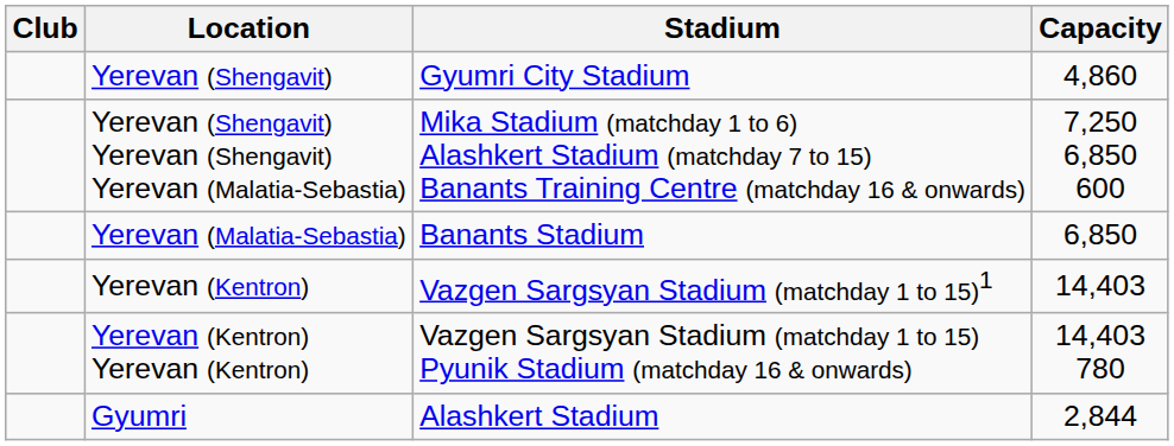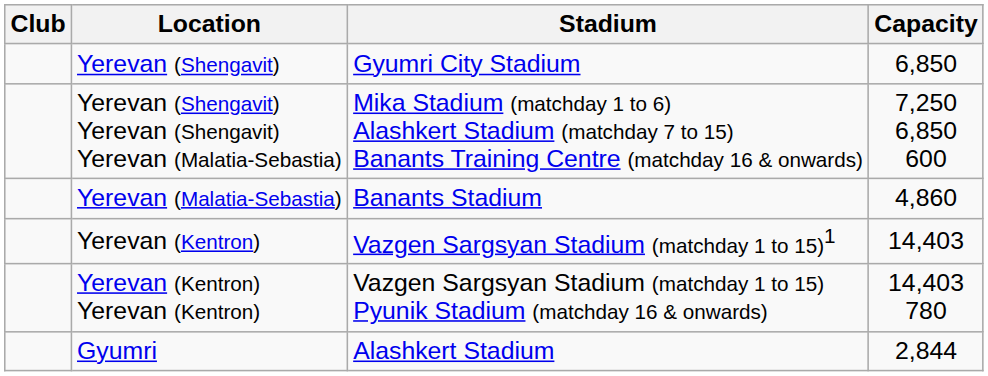 <table class="wikitable sortable">
 <tr>
 <th>Club</th>
 <th>Location</th>
 <th>Stadium</th>
 <th>Capacity</th>
 </tr>
 <tr>
 <td></td>
 <td><a href='#'>Yerevan</a> <small>(<a href='#'>Shengavit</a>)</small></td>
 <td><a href='#'>Gyumri City Stadium</a></td>
-<td style="text-align:center;">4,860</td>
+<td style="text-align:center;">6,850</td>
 </tr>
 <tr>
 <td></td>
 <td>Yerevan <small>(<a href='#'>Shengavit</a>)</small><br>Yerevan <small>(Shengavit)</small><br>Yerevan <small>(Malatia-Sebastia)</small></td>
 <td><a href='#'>Mika Stadium</a> <small>(matchday 1 to 6)</small><br><a href='#'>Alashkert Stadium</a> <small>(matchday 7 to 15)</small> <br> <a href='#'>Banants Training Centre</a> <small>(matchday 16 & onwards)</small></td>
 <td style="text-align:center;">7,250<br>6,850<br>600</td>
 </tr>
 <tr>
 <td></td>
 <td><a href='#'>Yerevan</a> <small>(<a href='#'>Malatia-Sebastia</a>)</small></td>
 <td><a href='#'>Banants Stadium</a></td>
-<td style="text-align:center;">6,850</td>
+<td style="text-align:center;">4,860</td>
 </tr>
 <tr>
 <td></td>
 <td>Yerevan <small>(<a href='#'>Kentron</a>)</small></td>
 <td><a href='#'>Vazgen Sargsyan Stadium</a> <small>(matchday 1 to 15)</small><sup>1</sup></td>
 <td style="text-align:center;">14,403</td>
 </tr>
 <tr>
 <td></td>
 <td><a href='#'>Yerevan</a> <small>(Kentron)</small> <br> Yerevan <small>(Kentron)</small></td>
 <td>Vazgen Sargsyan Stadium <small>(matchday 1 to 15)</small> <br> <a href='#'>Pyunik Stadium</a> <small>(matchday 16 & onwards)</small></td>
 <td style="text-align:center;">14,403 <br> 780</td>
 </tr>
 <tr>
 <td></td>
 <td><a href='#'>Gyumri</a></td>
 <td><a href='#'>Alashkert Stadium</a></td>
 <td style="text-align:center;">2,844</td>
 </tr>
 </table>
